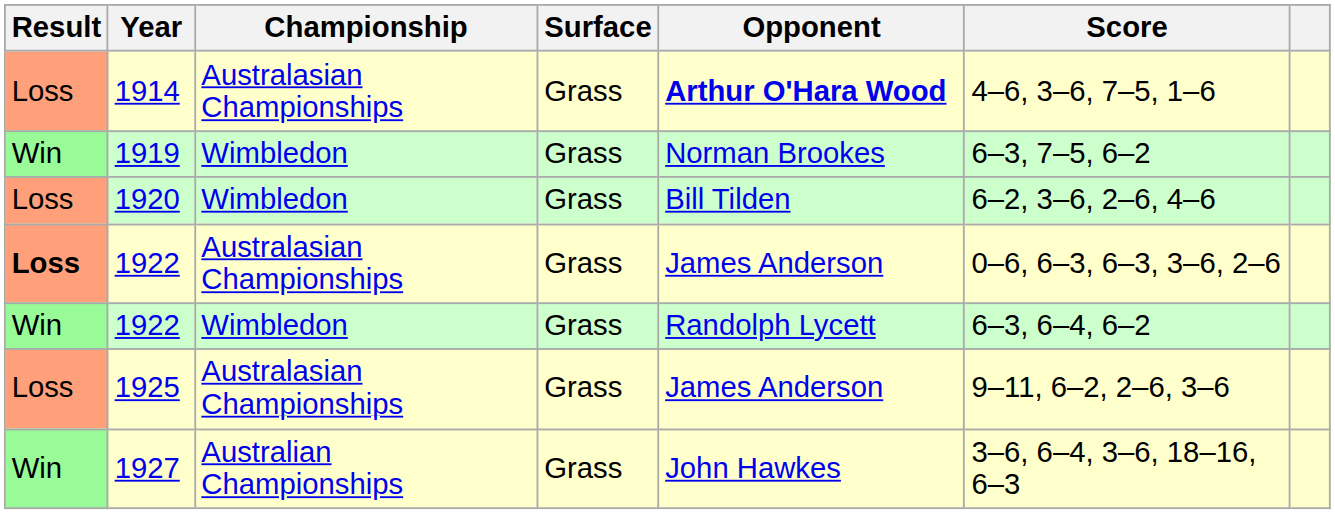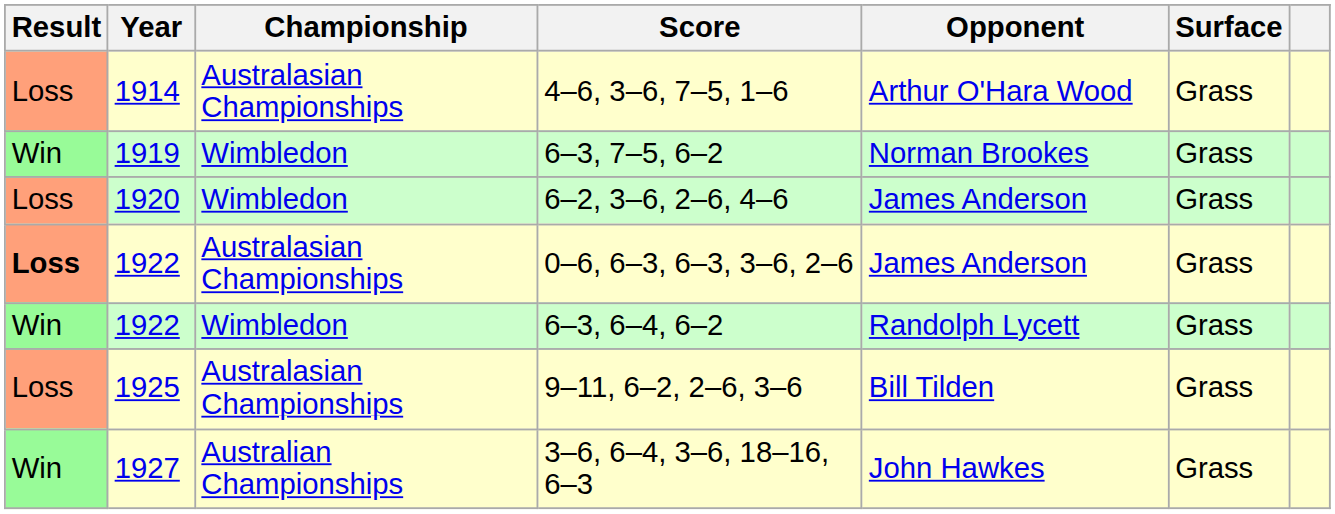 <table class="sortable wikitable">
 <tr>
 <th style="width:40px">Result</th>
 <th style="width:40px">Year</th>
 <th style="width:180px">Championship</th>
+<th style="width:170px" class="unsortable">Score</th>
+<th style="width:160px">Opponent</th>
 <th style="width:50px">Surface</th>
-<th style="width:160px">Opponent</th>
-<th style="width:170px" class="unsortable">Score</th>
 <th width=15 class="unsortable"></th>
 </tr>
 <tr style="background:#ffc;">
 <td style="background:#ffa07a;">Loss</td>
 <td><a href='#'>1914</a></td>
 <td><a href='#'>Australasian Championships</a></td>
+<td>4–6, 3–6, 7–5, 1–6</td>
+<td> <a href='#'>Arthur O'Hara Wood</a></td>
 <td>Grass</td>
-<td><strong> <a href='#'>Arthur O'Hara Wood</a></strong></td>
-<td>4–6, 3–6, 7–5, 1–6</td>
 <td></td>
 </tr>
 <tr bgcolor= #cfc>
 <td style="background:#98fb98;">Win</td>
 <td><a href='#'>1919</a></td>
 <td><a href='#'>Wimbledon</a></td>
+<td>6–3, 7–5, 6–2</td>
+<td> <a href='#'>Norman Brookes</a></td>
 <td>Grass</td>
-<td> <a href='#'>Norman Brookes</a></td>
-<td>6–3, 7–5, 6–2</td>
 <td></td>
 </tr>
 <tr bgcolor= #cfc>
 <td style="background:#ffa07a;">Loss</td>
 <td><a href='#'>1920</a></td>
 <td><a href='#'>Wimbledon</a></td>
+<td>6–2, 3–6, 2–6, 4–6</td>
+<td> <a href='#'>James Anderson</a></td>
 <td>Grass</td>
-<td> <a href='#'>Bill Tilden</a></td>
-<td>6–2, 3–6, 2–6, 4–6</td>
 <td></td>
 </tr>
 <tr style="background:#ffc;">
 <td style="background:#ffa07a;"><strong>Loss</strong></td>
 <td><a href='#'>1922</a></td>
 <td><a href='#'>Australasian Championships</a></td>
+<td>0–6, 6–3, 6–3, 3–6, 2–6</td>
+<td> <a href='#'>James Anderson</a></td>
 <td>Grass</td>
-<td> <a href='#'>James Anderson</a></td>
-<td>0–6, 6–3, 6–3, 3–6, 2–6</td>
 <td></td>
 </tr>
 <tr bgcolor= #cfc>
 <td style="background:#98fb98;">Win</td>
 <td><a href='#'>1922</a></td>
 <td><a href='#'>Wimbledon</a></td>
+<td>6–3, 6–4, 6–2</td>
+<td> <a href='#'>Randolph Lycett</a></td>
 <td>Grass</td>
-<td> <a href='#'>Randolph Lycett</a></td>
-<td>6–3, 6–4, 6–2</td>
 <td></td>
 </tr>
 <tr style="background:#ffc;">
 <td style="background:#ffa07a;">Loss</td>
 <td><a href='#'>1925</a></td>
 <td><a href='#'>Australasian Championships</a></td>
+<td>9–11, 6–2, 2–6, 3–6</td>
+<td> <a href='#'>Bill Tilden</a></td>
 <td>Grass</td>
-<td> <a href='#'>James Anderson</a></td>
-<td>9–11, 6–2, 2–6, 3–6</td>
 <td></td>
 </tr>
 <tr style="background:#ffc;">
 <td style="background:#98fb98;">Win</td>
 <td><a href='#'>1927</a></td>
 <td><a href='#'>Australian Championships</a></td>
+<td>3–6, 6–4, 3–6, 18–16, 6–3</td>
+<td> <a href='#'>John Hawkes</a></td>
 <td>Grass</td>
-<td> <a href='#'>John Hawkes</a></td>
-<td>3–6, 6–4, 3–6, 18–16, 6–3</td>
 <td></td>
 </tr>
 </table>
